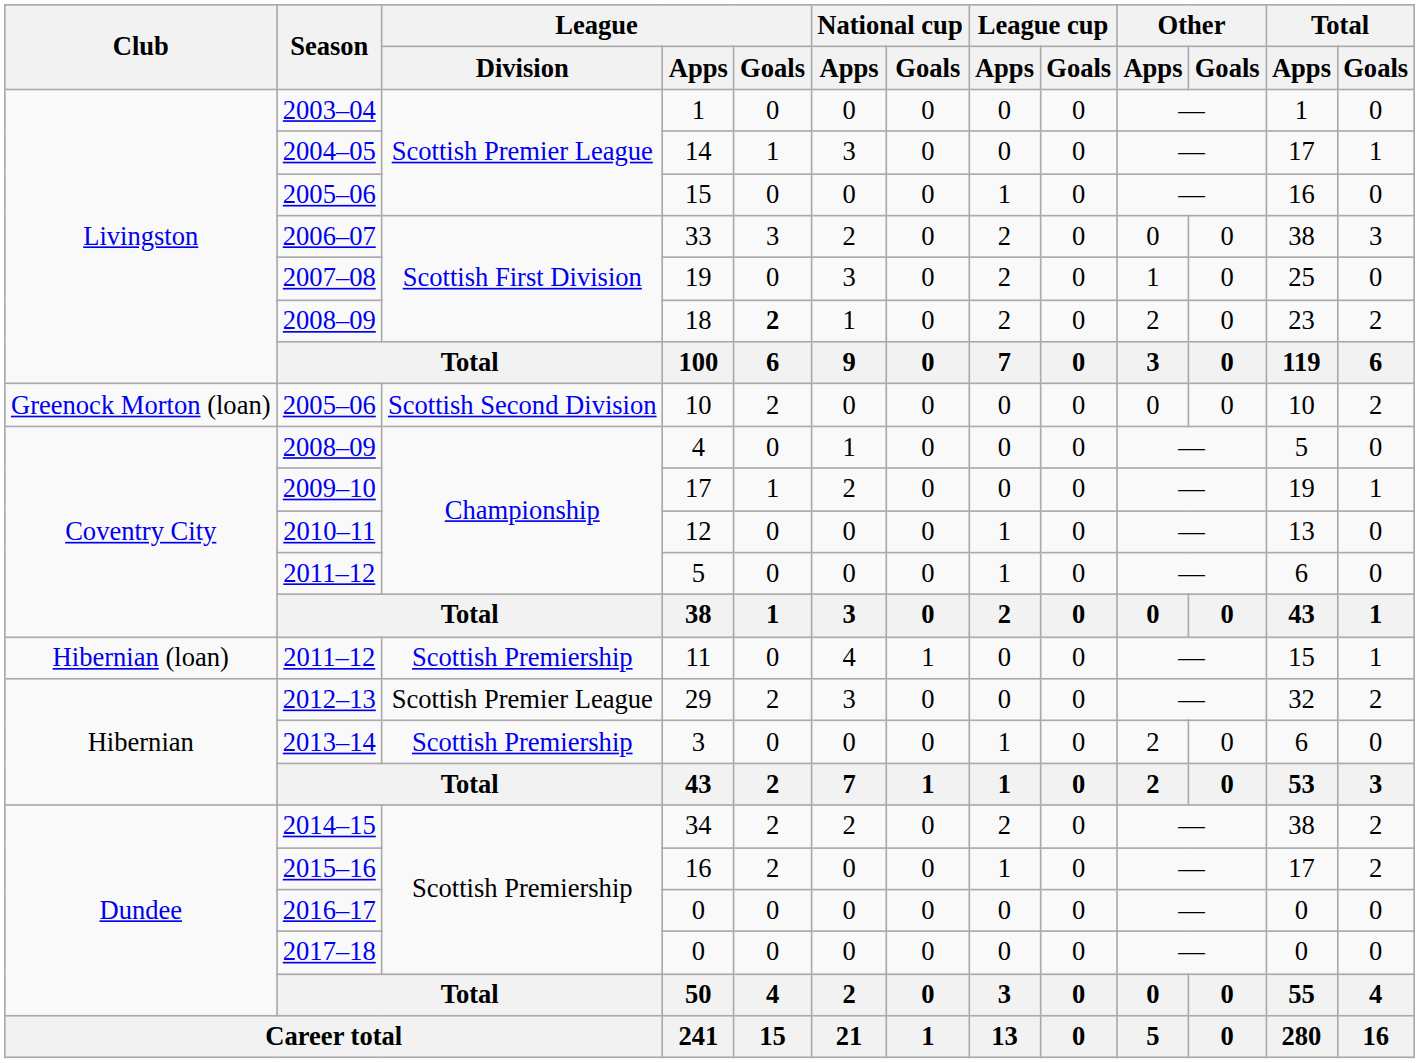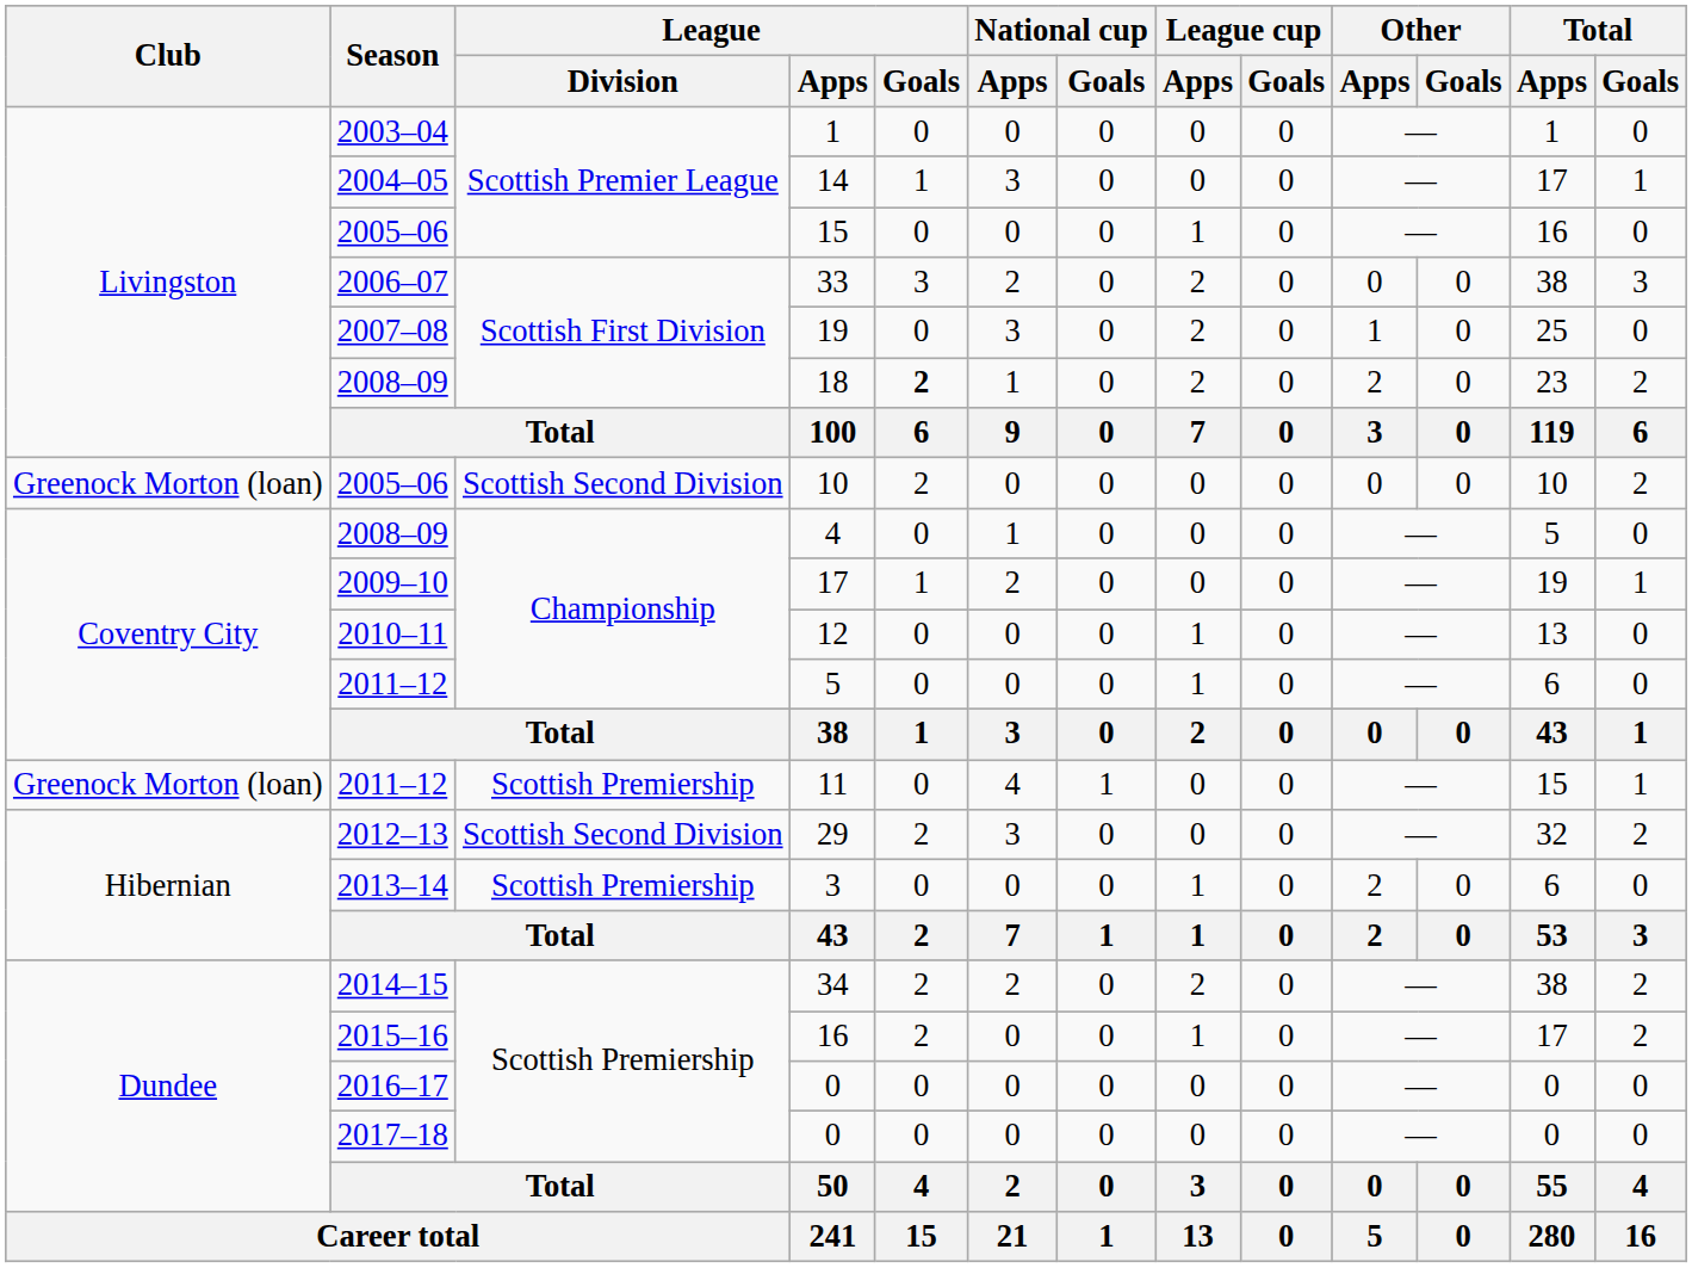 <table class="wikitable" style="text-align: center">
 <tr>
 <th rowspan="2">Club</th>
 <th rowspan="2">Season</th>
 <th colspan="3">League</th>
 <th colspan="2">National cup</th>
 <th colspan="2">League cup</th>
 <th colspan="2">Other</th>
 <th colspan="2">Total</th>
 </tr>
 <tr>
 <th>Division</th>
 <th>Apps</th>
 <th>Goals</th>
 <th>Apps</th>
 <th>Goals</th>
 <th>Apps</th>
 <th>Goals</th>
 <th>Apps</th>
 <th>Goals</th>
 <th>Apps</th>
 <th>Goals</th>
 </tr>
 <tr>
 <td rowspan="7"><a href='#'>Livingston</a></td>
 <td><a href='#'>2003–04</a></td>
 <td rowspan="3"><a href='#'>Scottish Premier League</a></td>
 <td>1</td>
 <td>0</td>
 <td>0</td>
 <td>0</td>
 <td>0</td>
 <td>0</td>
 <td colspan="2">—</td>
 <td>1</td>
 <td>0</td>
 </tr>
 <tr>
 <td><a href='#'>2004–05</a></td>
 <td>14</td>
 <td>1</td>
 <td>3</td>
 <td>0</td>
 <td>0</td>
 <td>0</td>
 <td colspan="2">—</td>
 <td>17</td>
 <td>1</td>
 </tr>
 <tr>
 <td><a href='#'>2005–06</a></td>
 <td>15</td>
 <td>0</td>
 <td>0</td>
 <td>0</td>
 <td>1</td>
 <td>0</td>
 <td colspan="2">—</td>
 <td>16</td>
 <td>0</td>
 </tr>
 <tr>
 <td><a href='#'>2006–07</a></td>
 <td rowspan="3"><a href='#'>Scottish First Division</a></td>
 <td>33</td>
 <td>3</td>
 <td>2</td>
 <td>0</td>
 <td>2</td>
 <td>0</td>
 <td>0</td>
 <td>0</td>
 <td>38</td>
 <td>3</td>
 </tr>
 <tr>
 <td><a href='#'>2007–08</a></td>
 <td>19</td>
 <td>0</td>
 <td>3</td>
 <td>0</td>
 <td>2</td>
 <td>0</td>
 <td>1</td>
 <td>0</td>
 <td>25</td>
 <td>0</td>
 </tr>
 <tr>
 <td><a href='#'>2008–09</a></td>
 <td>18</td>
 <td><strong>2</strong></td>
 <td>1</td>
 <td>0</td>
 <td>2</td>
 <td>0</td>
 <td>2</td>
 <td>0</td>
 <td>23</td>
 <td>2</td>
 </tr>
 <tr>
 <th colspan="2">Total</th>
 <th>100</th>
 <th>6</th>
 <th>9</th>
 <th>0</th>
 <th>7</th>
 <th>0</th>
 <th>3</th>
 <th>0</th>
 <th>119</th>
 <th>6</th>
 </tr>
 <tr>
 <td><a href='#'>Greenock Morton</a> (loan)</td>
 <td><a href='#'>2005–06</a></td>
 <td><a href='#'>Scottish Second Division</a></td>
 <td>10</td>
 <td>2</td>
 <td>0</td>
 <td>0</td>
 <td>0</td>
 <td>0</td>
 <td>0</td>
 <td>0</td>
 <td>10</td>
 <td>2</td>
 </tr>
 <tr>
 <td rowspan="5"><a href='#'>Coventry City</a></td>
 <td><a href='#'>2008–09</a></td>
 <td rowspan="4"><a href='#'>Championship</a></td>
 <td>4</td>
 <td>0</td>
 <td>1</td>
 <td>0</td>
 <td>0</td>
 <td>0</td>
 <td colspan="2">—</td>
 <td>5</td>
 <td>0</td>
 </tr>
 <tr>
 <td><a href='#'>2009–10</a></td>
 <td>17</td>
 <td>1</td>
 <td>2</td>
 <td>0</td>
 <td>0</td>
 <td>0</td>
 <td colspan="2">—</td>
 <td>19</td>
 <td>1</td>
 </tr>
 <tr>
 <td><a href='#'>2010–11</a></td>
 <td>12</td>
 <td>0</td>
 <td>0</td>
 <td>0</td>
 <td>1</td>
 <td>0</td>
 <td colspan="2">—</td>
 <td>13</td>
 <td>0</td>
 </tr>
 <tr>
 <td><a href='#'>2011–12</a></td>
 <td>5</td>
 <td>0</td>
 <td>0</td>
 <td>0</td>
 <td>1</td>
 <td>0</td>
 <td colspan="2">—</td>
 <td>6</td>
 <td>0</td>
 </tr>
 <tr>
 <th colspan="2">Total</th>
 <th>38</th>
 <th>1</th>
 <th>3</th>
 <th>0</th>
 <th>2</th>
 <th>0</th>
 <th>0</th>
 <th>0</th>
 <th>43</th>
 <th>1</th>
 </tr>
 <tr>
-<td><a href='#'>Hibernian</a> (loan)</td>
+<td><a href='#'>Greenock Morton</a> (loan)</td>
 <td><a href='#'>2011–12</a></td>
 <td><a href='#'>Scottish Premiership</a></td>
 <td>11</td>
 <td>0</td>
 <td>4</td>
 <td>1</td>
 <td>0</td>
 <td>0</td>
 <td colspan="2">—</td>
 <td>15</td>
 <td>1</td>
 </tr>
 <tr>
 <td rowspan="3">Hibernian</td>
 <td><a href='#'>2012–13</a></td>
-<td>Scottish Premier League</td>
+<td><a href='#'>Scottish Second Division</a></td>
 <td>29</td>
 <td>2</td>
 <td>3</td>
 <td>0</td>
 <td>0</td>
 <td>0</td>
 <td colspan="2">—</td>
 <td>32</td>
 <td>2</td>
 </tr>
 <tr>
 <td><a href='#'>2013–14</a></td>
 <td><a href='#'>Scottish Premiership</a></td>
 <td>3</td>
 <td>0</td>
 <td>0</td>
 <td>0</td>
 <td>1</td>
 <td>0</td>
 <td>2</td>
 <td>0</td>
 <td>6</td>
 <td>0</td>
 </tr>
 <tr>
 <th colspan="2">Total</th>
 <th>43</th>
 <th>2</th>
 <th>7</th>
 <th>1</th>
 <th>1</th>
 <th>0</th>
 <th>2</th>
 <th>0</th>
 <th>53</th>
 <th>3</th>
 </tr>
 <tr>
 <td rowspan="5"><a href='#'>Dundee</a></td>
 <td><a href='#'>2014–15</a></td>
 <td rowspan="4">Scottish Premiership</td>
 <td>34</td>
 <td>2</td>
 <td>2</td>
 <td>0</td>
 <td>2</td>
 <td>0</td>
 <td colspan="2">—</td>
 <td>38</td>
 <td>2</td>
 </tr>
 <tr>
 <td><a href='#'>2015–16</a></td>
 <td>16</td>
 <td>2</td>
 <td>0</td>
 <td>0</td>
 <td>1</td>
 <td>0</td>
 <td colspan="2">—</td>
 <td>17</td>
 <td>2</td>
 </tr>
 <tr>
 <td><a href='#'>2016–17</a></td>
 <td>0</td>
 <td>0</td>
 <td>0</td>
 <td>0</td>
 <td>0</td>
 <td>0</td>
 <td colspan="2">—</td>
 <td>0</td>
 <td>0</td>
 </tr>
 <tr>
 <td><a href='#'>2017–18</a></td>
 <td>0</td>
 <td>0</td>
 <td>0</td>
 <td>0</td>
 <td>0</td>
 <td>0</td>
 <td colspan="2">—</td>
 <td>0</td>
 <td>0</td>
 </tr>
 <tr>
 <th colspan="2">Total</th>
 <th>50</th>
 <th>4</th>
 <th>2</th>
 <th>0</th>
 <th>3</th>
 <th>0</th>
 <th>0</th>
 <th>0</th>
 <th>55</th>
 <th>4</th>
 </tr>
 <tr>
 <th colspan="3">Career total</th>
 <th>241</th>
 <th>15</th>
 <th>21</th>
 <th>1</th>
 <th>13</th>
 <th>0</th>
 <th>5</th>
 <th>0</th>
 <th>280</th>
 <th>16</th>
 </tr>
 </table>
